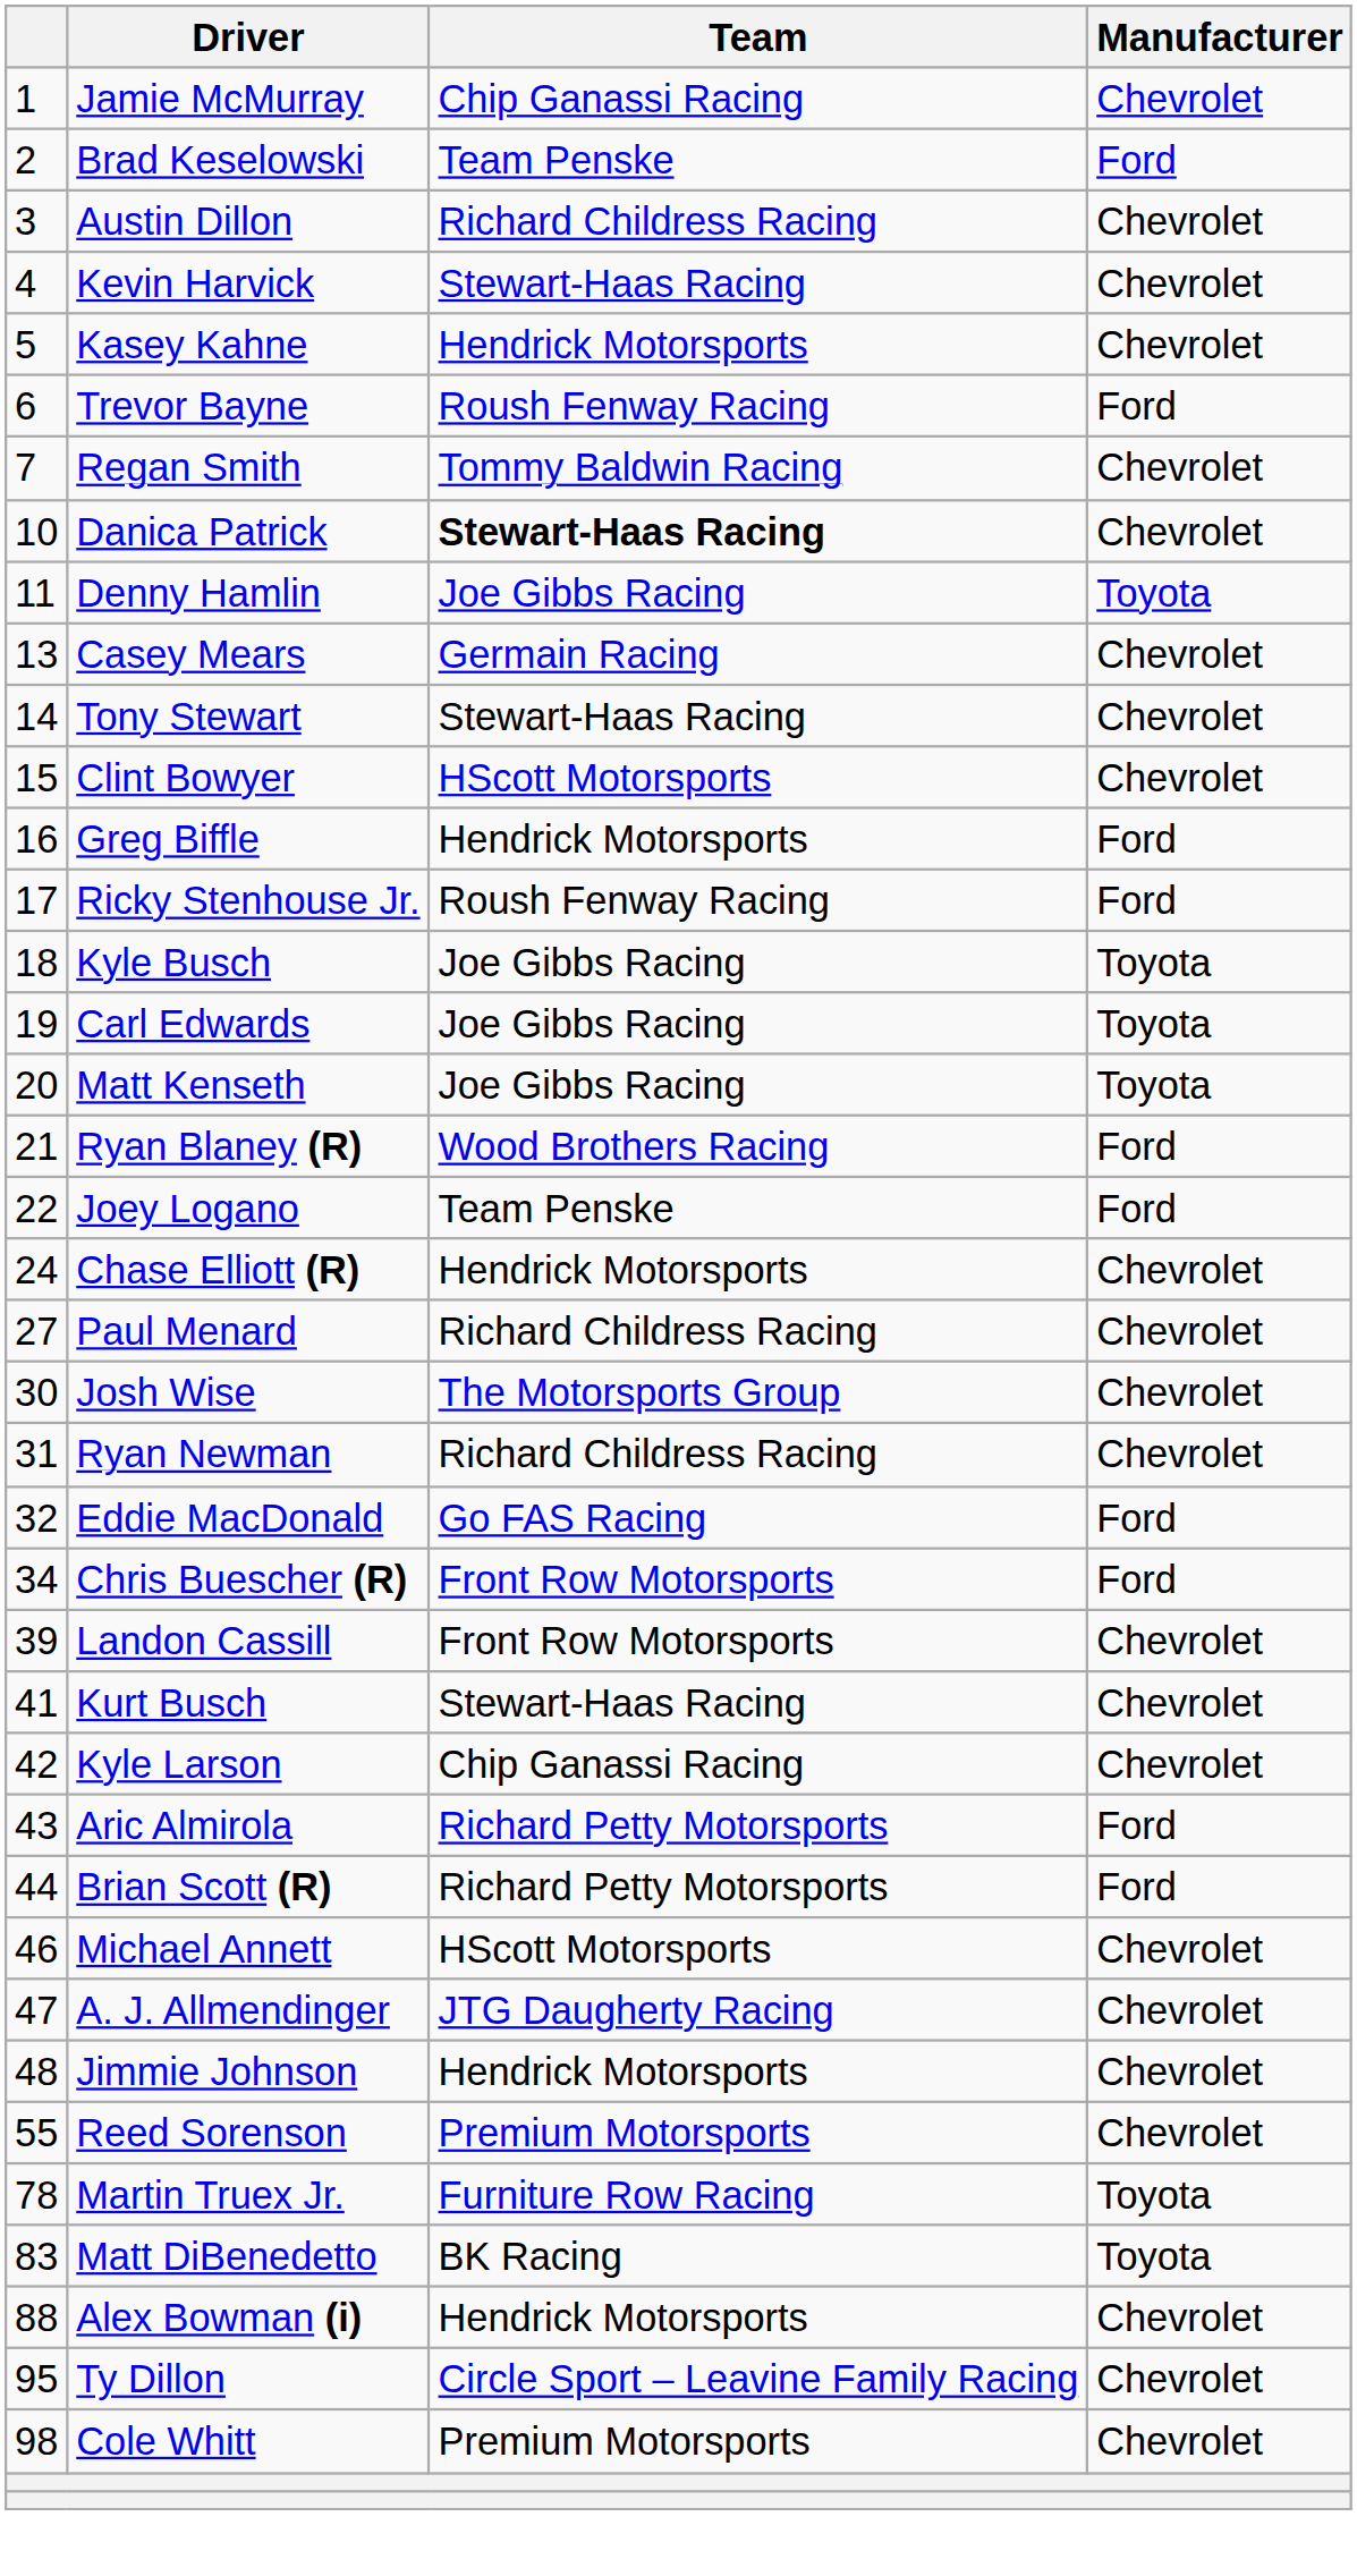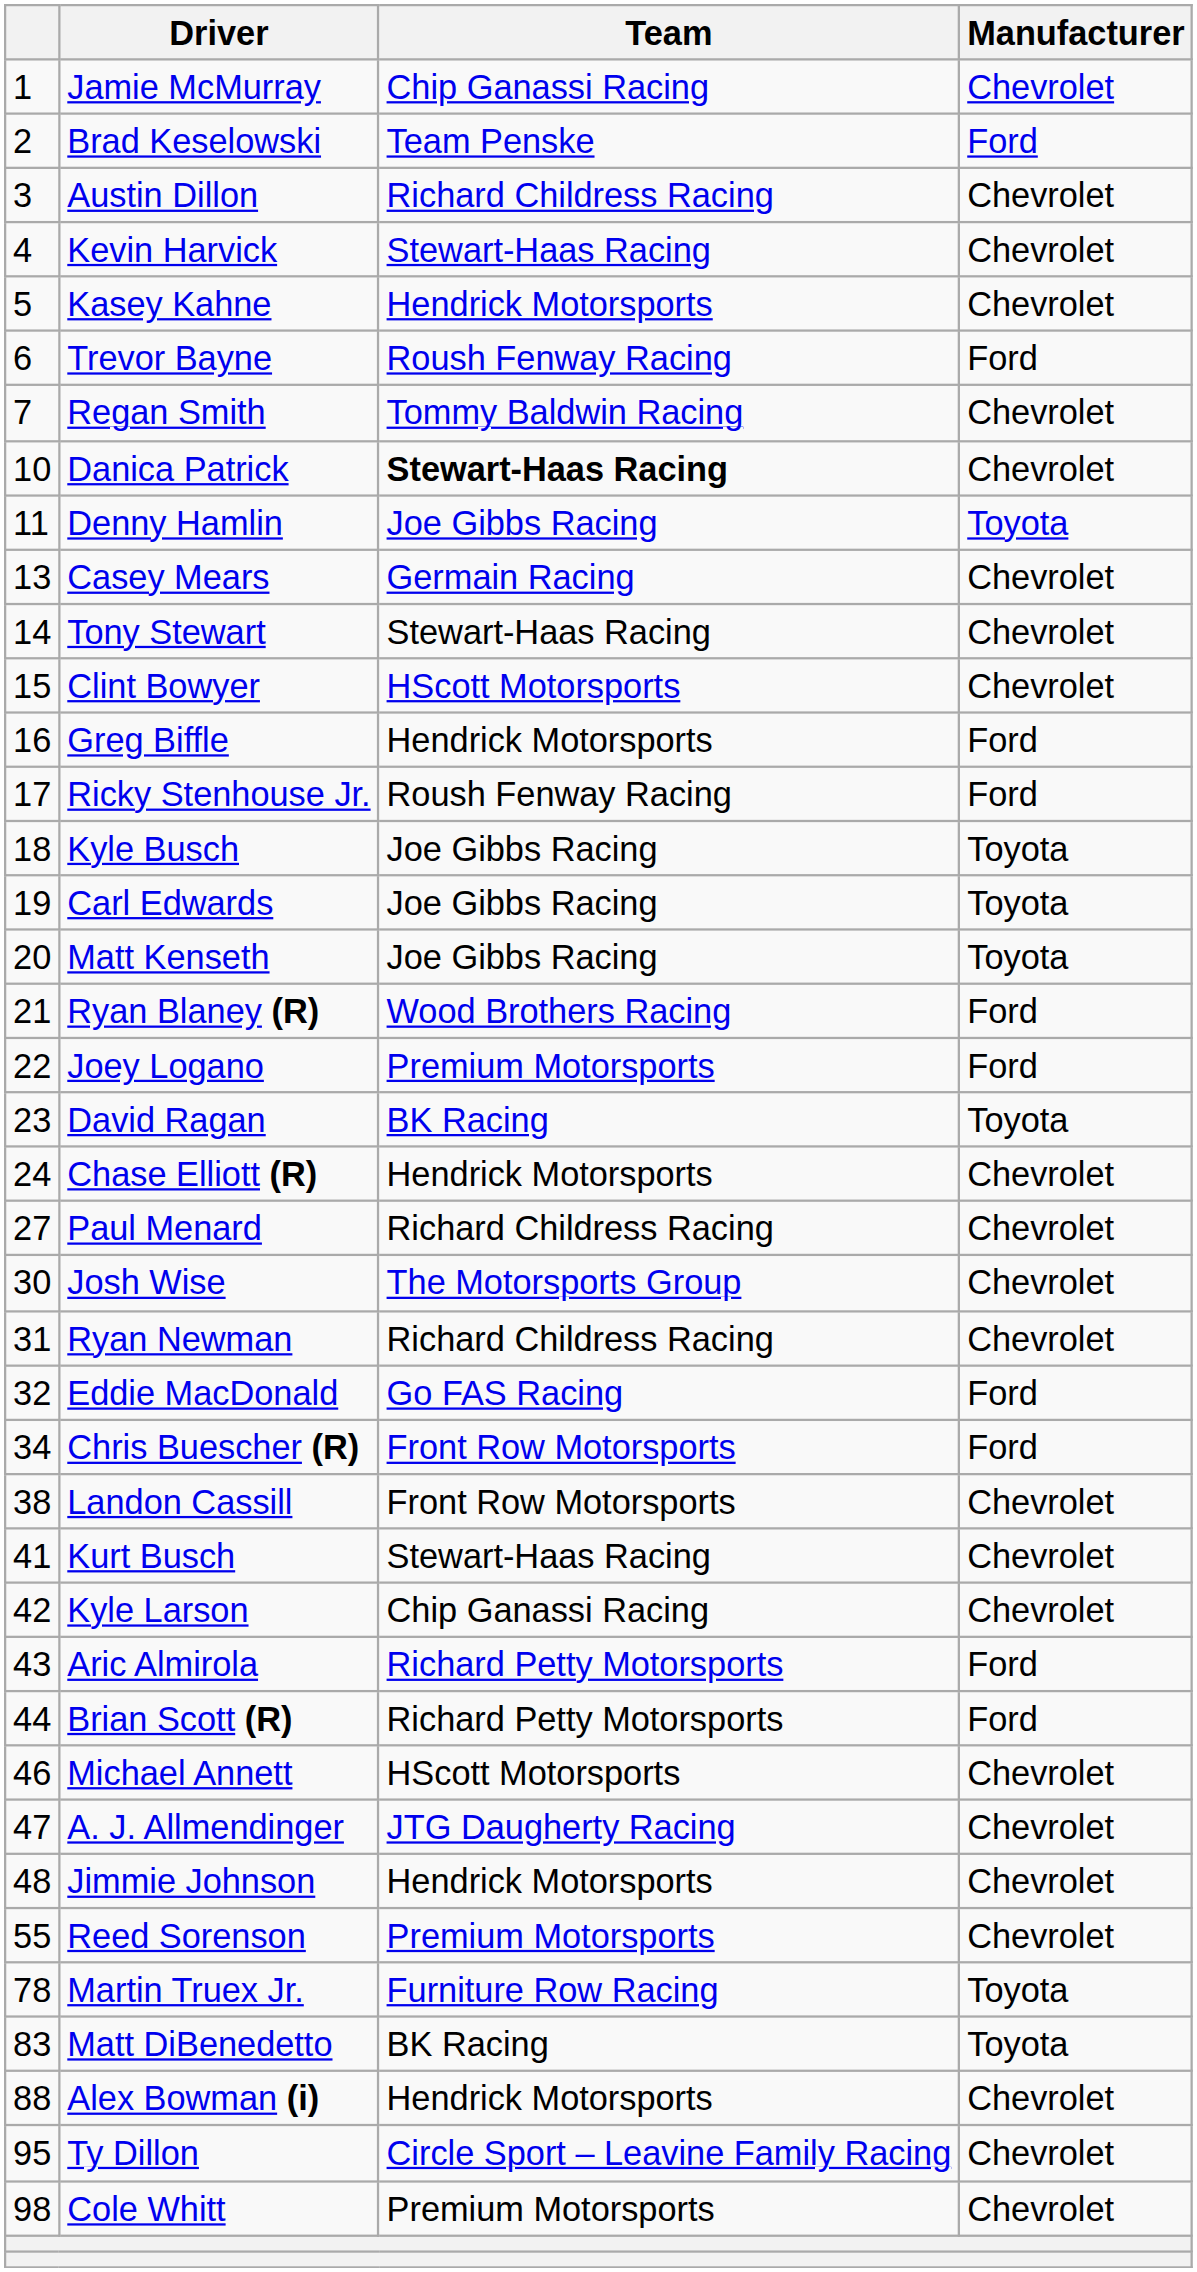 <table class="wikitable" style="font-size:95%">
 <tr>
 <th></th>
 <th>Driver</th>
 <th>Team</th>
 <th>Manufacturer</th>
 </tr>
 <tr>
 <td>1</td>
 <td><a href='#'>Jamie McMurray</a></td>
 <td><a href='#'>Chip Ganassi Racing</a></td>
 <td><a href='#'>Chevrolet</a></td>
 </tr>
 <tr>
 <td>2</td>
 <td><a href='#'>Brad Keselowski</a></td>
 <td><a href='#'>Team Penske</a></td>
 <td><a href='#'>Ford</a></td>
 </tr>
 <tr>
 <td>3</td>
 <td><a href='#'>Austin Dillon</a></td>
 <td><a href='#'>Richard Childress Racing</a></td>
 <td>Chevrolet</td>
 </tr>
 <tr>
 <td>4</td>
 <td><a href='#'>Kevin Harvick</a></td>
 <td><a href='#'>Stewart-Haas Racing</a></td>
 <td>Chevrolet</td>
 </tr>
 <tr>
 <td>5</td>
 <td><a href='#'>Kasey Kahne</a></td>
 <td><a href='#'>Hendrick Motorsports</a></td>
 <td>Chevrolet</td>
 </tr>
 <tr>
 <td>6</td>
 <td><a href='#'>Trevor Bayne</a></td>
 <td><a href='#'>Roush Fenway Racing</a></td>
 <td>Ford</td>
 </tr>
 <tr>
 <td>7</td>
 <td><a href='#'>Regan Smith</a></td>
 <td><a href='#'>Tommy Baldwin Racing</a></td>
 <td>Chevrolet</td>
 </tr>
 <tr>
 <td>10</td>
 <td><a href='#'>Danica Patrick</a></td>
 <td><strong>Stewart-Haas Racing</strong></td>
 <td>Chevrolet</td>
 </tr>
 <tr>
 <td>11</td>
 <td><a href='#'>Denny Hamlin</a></td>
 <td><a href='#'>Joe Gibbs Racing</a></td>
 <td><a href='#'>Toyota</a></td>
 </tr>
 <tr>
 <td>13</td>
 <td><a href='#'>Casey Mears</a></td>
 <td><a href='#'>Germain Racing</a></td>
 <td>Chevrolet</td>
 </tr>
 <tr>
 <td>14</td>
 <td><a href='#'>Tony Stewart</a></td>
 <td>Stewart-Haas Racing</td>
 <td>Chevrolet</td>
 </tr>
 <tr>
 <td>15</td>
 <td><a href='#'>Clint Bowyer</a></td>
 <td><a href='#'>HScott Motorsports</a></td>
 <td>Chevrolet</td>
 </tr>
 <tr>
 <td>16</td>
 <td><a href='#'>Greg Biffle</a></td>
 <td>Hendrick Motorsports</td>
 <td>Ford</td>
 </tr>
 <tr>
 <td>17</td>
 <td><a href='#'>Ricky Stenhouse Jr.</a></td>
 <td>Roush Fenway Racing</td>
 <td>Ford</td>
 </tr>
 <tr>
 <td>18</td>
 <td><a href='#'>Kyle Busch</a></td>
 <td>Joe Gibbs Racing</td>
 <td>Toyota</td>
 </tr>
 <tr>
 <td>19</td>
 <td><a href='#'>Carl Edwards</a></td>
 <td>Joe Gibbs Racing</td>
 <td>Toyota</td>
 </tr>
 <tr>
 <td>20</td>
 <td><a href='#'>Matt Kenseth</a></td>
 <td>Joe Gibbs Racing</td>
 <td>Toyota</td>
 </tr>
 <tr>
 <td>21</td>
 <td><a href='#'>Ryan Blaney</a> <strong>(R)</strong></td>
 <td><a href='#'>Wood Brothers Racing</a></td>
 <td>Ford</td>
 </tr>
 <tr>
 <td>22</td>
 <td><a href='#'>Joey Logano</a></td>
-<td>Team Penske</td>
+<td><a href='#'>Premium Motorsports</a></td>
 <td>Ford</td>
+</tr>
+<tr>
+<td>23</td>
+<td><a href='#'>David Ragan</a></td>
+<td><a href='#'>BK Racing</a></td>
+<td>Toyota</td>
 </tr>
 <tr>
 <td>24</td>
 <td><a href='#'>Chase Elliott</a> <strong>(R)</strong></td>
 <td>Hendrick Motorsports</td>
 <td>Chevrolet</td>
 </tr>
 <tr>
 <td>27</td>
 <td><a href='#'>Paul Menard</a></td>
 <td>Richard Childress Racing</td>
 <td>Chevrolet</td>
 </tr>
 <tr>
 <td>30</td>
 <td><a href='#'>Josh Wise</a></td>
 <td><a href='#'>The Motorsports Group</a></td>
 <td>Chevrolet</td>
 </tr>
 <tr>
 <td>31</td>
 <td><a href='#'>Ryan Newman</a></td>
 <td>Richard Childress Racing</td>
 <td>Chevrolet</td>
 </tr>
 <tr>
 <td>32</td>
 <td><a href='#'>Eddie MacDonald</a></td>
 <td><a href='#'>Go FAS Racing</a></td>
 <td>Ford</td>
 </tr>
 <tr>
 <td>34</td>
 <td><a href='#'>Chris Buescher</a> <strong>(R)</strong></td>
 <td><a href='#'>Front Row Motorsports</a></td>
 <td>Ford</td>
 </tr>
 <tr>
-<td>39</td>
+<td>38</td>
 <td><a href='#'>Landon Cassill</a></td>
 <td>Front Row Motorsports</td>
 <td>Chevrolet</td>
 </tr>
 <tr>
 <td>41</td>
 <td><a href='#'>Kurt Busch</a></td>
 <td>Stewart-Haas Racing</td>
 <td>Chevrolet</td>
 </tr>
 <tr>
 <td>42</td>
 <td><a href='#'>Kyle Larson</a></td>
 <td>Chip Ganassi Racing</td>
 <td>Chevrolet</td>
 </tr>
 <tr>
 <td>43</td>
 <td><a href='#'>Aric Almirola</a></td>
 <td><a href='#'>Richard Petty Motorsports</a></td>
 <td>Ford</td>
 </tr>
 <tr>
 <td>44</td>
 <td><a href='#'>Brian Scott</a> <strong>(R)</strong></td>
 <td>Richard Petty Motorsports</td>
 <td>Ford</td>
 </tr>
 <tr>
 <td>46</td>
 <td><a href='#'>Michael Annett</a></td>
 <td>HScott Motorsports</td>
 <td>Chevrolet</td>
 </tr>
 <tr>
 <td>47</td>
 <td><a href='#'>A. J. Allmendinger</a></td>
 <td><a href='#'>JTG Daugherty Racing</a></td>
 <td>Chevrolet</td>
 </tr>
 <tr>
 <td>48</td>
 <td><a href='#'>Jimmie Johnson</a></td>
 <td>Hendrick Motorsports</td>
 <td>Chevrolet</td>
 </tr>
 <tr>
 <td>55</td>
 <td><a href='#'>Reed Sorenson</a></td>
 <td><a href='#'>Premium Motorsports</a></td>
 <td>Chevrolet</td>
 </tr>
 <tr>
 <td>78</td>
 <td><a href='#'>Martin Truex Jr.</a></td>
 <td><a href='#'>Furniture Row Racing</a></td>
 <td>Toyota</td>
 </tr>
 <tr>
 <td>83</td>
 <td><a href='#'>Matt DiBenedetto</a></td>
 <td>BK Racing</td>
 <td>Toyota</td>
 </tr>
 <tr>
 <td>88</td>
 <td><a href='#'>Alex Bowman</a> <strong>(i)</strong></td>
 <td>Hendrick Motorsports</td>
 <td>Chevrolet</td>
 </tr>
 <tr>
 <td>95</td>
 <td><a href='#'>Ty Dillon</a></td>
 <td><a href='#'>Circle Sport – Leavine Family Racing</a></td>
 <td>Chevrolet</td>
 </tr>
 <tr>
 <td>98</td>
 <td><a href='#'>Cole Whitt</a></td>
 <td>Premium Motorsports</td>
 <td>Chevrolet</td>
 </tr>
 <tr>
 <th colspan="4"></th>
 </tr>
 <tr>
 <th colspan="4"></th>
 </tr>
 </table>
